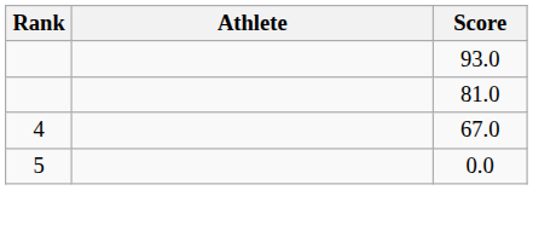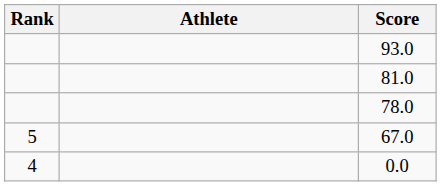 <table class=wikitable style="text-align:center">
 <tr>
 <th width=40>Rank</th>
 <th width=250>Athlete</th>
 <th width=60>Score</th>
 </tr>
 <tr>
 <td></td>
 <td align=left></td>
 <td>93.0</td>
 </tr>
 <tr>
 <td></td>
 <td align=left></td>
 <td>81.0</td>
 </tr>
 <tr>
-<td>4</td>
+<td></td>
+<td align=left></td>
+<td>78.0</td>
+</tr>
+<tr>
+<td>5</td>
 <td align=left></td>
 <td>67.0</td>
 </tr>
 <tr>
-<td>5</td>
+<td>4</td>
 <td align=left></td>
 <td>0.0</td>
 </tr>
 </table>
